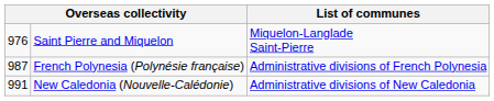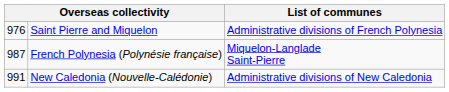 <table class="wikitable">
 <tr>
 <th colspan=2>Overseas collectivity</th>
 <th>List of communes</th>
 </tr>
 <tr>
 <td>976</td>
 <td><a href='#'>Saint Pierre and Miquelon</a></td>
-<td><a href='#'>Miquelon-Langlade</a><br><a href='#'>Saint-Pierre</a></td>
+<td><a href='#'>Administrative divisions of French Polynesia</a></td>
 </tr>
 <tr>
 <td>987</td>
 <td><a href='#'>French Polynesia</a> (<em>Polynésie française</em>)</td>
-<td><a href='#'>Administrative divisions of French Polynesia</a></td>
+<td><a href='#'>Miquelon-Langlade</a><br><a href='#'>Saint-Pierre</a></td>
 </tr>
 <tr>
 <td>991</td>
 <td><a href='#'>New Caledonia</a> (<em>Nouvelle-Calédonie</em>)</td>
 <td><a href='#'>Administrative divisions of New Caledonia</a></td>
 </tr>
 </table>
